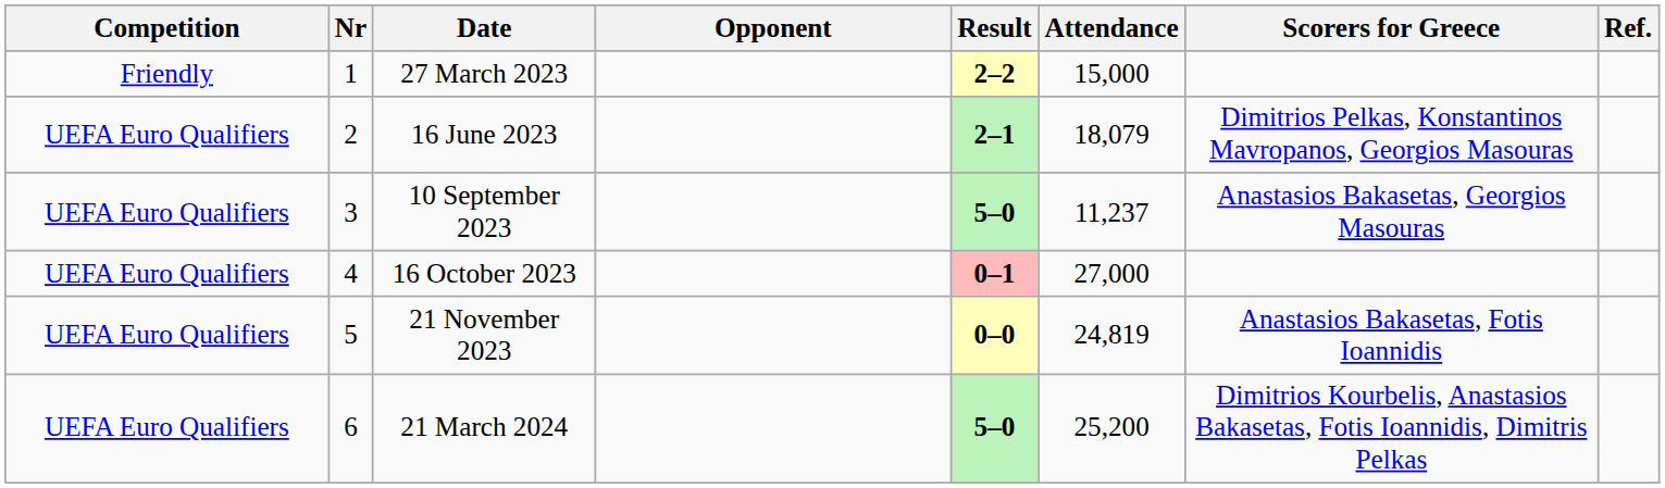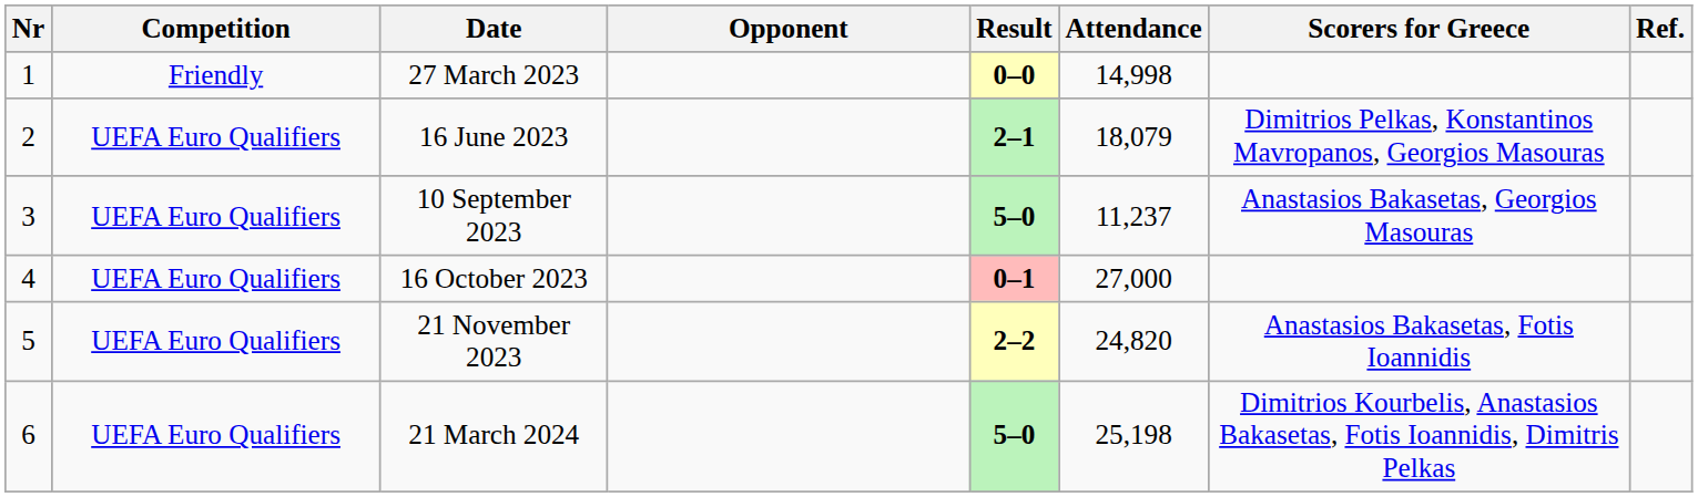 <table class="wikitable sortable" style="font-size: 90%; text-align:center">
 <tr>
+<th>Nr</th>
 <th style="width:163px">Competition</th>
-<th>Nr</th>
 <th style="width:110px">Date</th>
 <th style="width:180px">Opponent</th>
 <th>Result</th>
 <th>Attendance</th>
 <th>Scorers for Greece</th>
 <th>Ref.</th>
 </tr>
 <tr>
+<td>1</td>
 <td><a href='#'>Friendly</a></td>
-<td>1</td>
 <td>27 March 2023</td>
 <td></td>
-<td bgcolor=#FFFFBB><strong>2–2</strong></td>
-<td>15,000</td>
+<td bgcolor=#FFFFBB><strong>0–0</strong></td>
+<td>14,998</td>
 <td></td>
 <td></td>
 </tr>
 <tr>
+<td>2</td>
 <td><a href='#'>UEFA Euro Qualifiers</a></td>
-<td>2</td>
 <td>16 June 2023</td>
 <td></td>
 <td bgcolor=#BBF3BB><strong>2–1</strong></td>
 <td>18,079</td>
 <td><a href='#'>Dimitrios Pelkas</a>, <a href='#'>Konstantinos Mavropanos</a>, <a href='#'>Georgios Masouras</a></td>
 <td></td>
 </tr>
 <tr>
+<td>3</td>
 <td><a href='#'>UEFA Euro Qualifiers</a></td>
-<td>3</td>
 <td>10 September 2023</td>
 <td></td>
 <td bgcolor=#BBF3BB><strong>5–0</strong></td>
 <td>11,237</td>
 <td><a href='#'>Anastasios Bakasetas</a>, <a href='#'>Georgios Masouras</a></td>
 <td></td>
 </tr>
 <tr>
+<td>4</td>
 <td><a href='#'>UEFA Euro Qualifiers</a></td>
-<td>4</td>
 <td>16 October 2023</td>
 <td></td>
 <td bgcolor=#FFBBBB><strong>0–1</strong></td>
 <td>27,000</td>
 <td></td>
 <td></td>
 </tr>
 <tr>
+<td>5</td>
 <td><a href='#'>UEFA Euro Qualifiers</a></td>
-<td>5</td>
 <td>21 November 2023</td>
 <td></td>
-<td bgcolor=#FFFFBB><strong>0–0</strong></td>
-<td>24,819</td>
+<td bgcolor=#FFFFBB><strong>2–2</strong></td>
+<td>24,820</td>
 <td><a href='#'>Anastasios Bakasetas</a>, <a href='#'>Fotis Ioannidis</a></td>
 <td></td>
 </tr>
 <tr>
+<td>6</td>
 <td><a href='#'>UEFA Euro Qualifiers</a></td>
-<td>6</td>
 <td>21 March 2024</td>
 <td></td>
 <td bgcolor=#BBF3BB><strong>5–0</strong></td>
-<td>25,200</td>
+<td>25,198</td>
 <td><a href='#'>Dimitrios Kourbelis</a>, <a href='#'>Anastasios Bakasetas</a>, <a href='#'>Fotis Ioannidis</a>, <a href='#'>Dimitris Pelkas</a></td>
 <td></td>
 </tr>
 </table>
